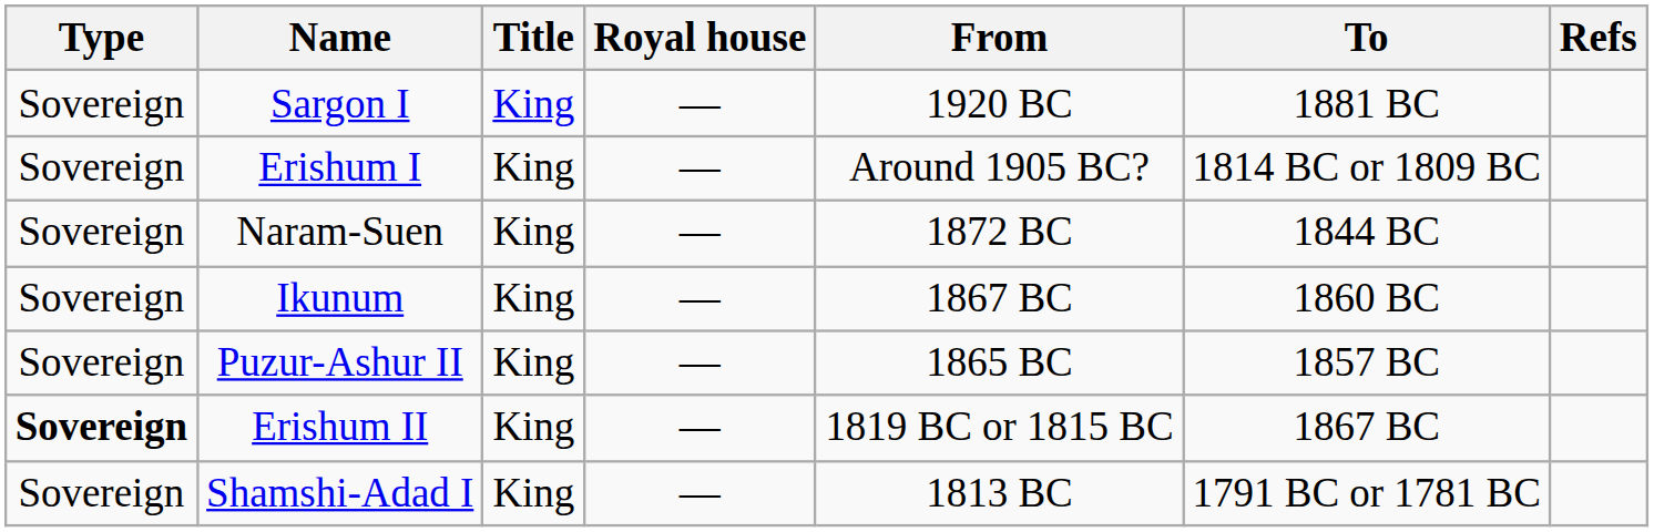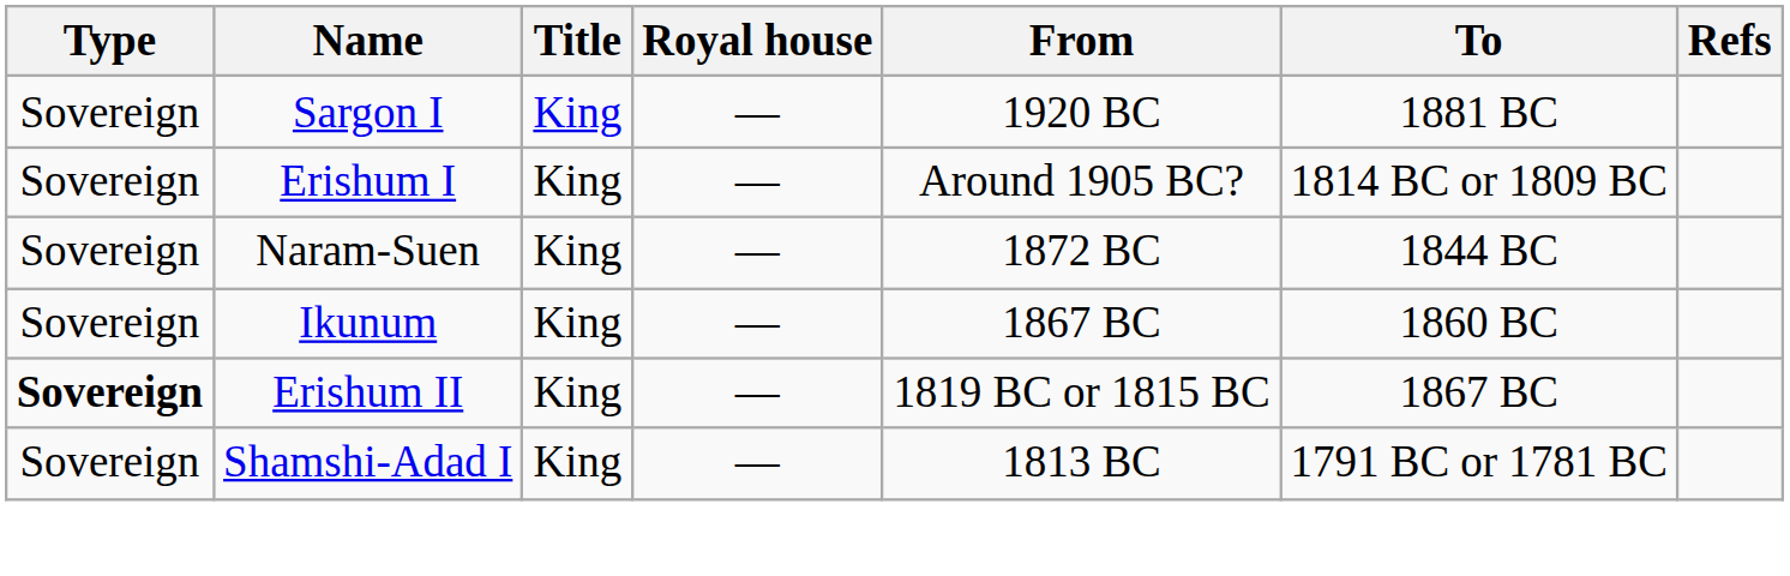 <table style="text-align:center;" class="wikitable">
 <tr>
 <th>Type</th>
 <th>Name</th>
 <th>Title</th>
 <th>Royal house</th>
 <th>From</th>
 <th>To</th>
 <th>Refs</th>
 </tr>
 <tr>
 <td>Sovereign</td>
 <td><a href='#'>Sargon I</a></td>
 <td><a href='#'>King</a></td>
 <td>—</td>
 <td>1920 BC</td>
 <td>1881 BC</td>
 <td></td>
 </tr>
 <tr>
 <td>Sovereign</td>
 <td><a href='#'>Erishum I</a></td>
 <td>King</td>
 <td>—</td>
 <td>Around 1905 BC?</td>
 <td>1814 BC or 1809 BC</td>
 <td></td>
 </tr>
 <tr>
 <td>Sovereign</td>
 <td>Naram-Suen</td>
 <td>King</td>
 <td>—</td>
 <td>1872 BC</td>
 <td>1844 BC</td>
 <td></td>
 </tr>
 <tr>
 <td>Sovereign</td>
 <td><a href='#'>Ikunum</a></td>
 <td>King</td>
 <td>—</td>
 <td>1867 BC</td>
 <td>1860 BC</td>
 <td></td>
 </tr>
 <tr>
-<td>Sovereign</td>
-<td><a href='#'>Puzur-Ashur II</a></td>
-<td>King</td>
-<td>—</td>
-<td>1865 BC</td>
-<td>1857 BC</td>
-<td></td>
-</tr>
-<tr>
 <td><strong>Sovereign</strong></td>
 <td><a href='#'>Erishum II</a></td>
 <td>King</td>
 <td>—</td>
 <td>1819 BC or 1815 BC</td>
 <td>1867 BC</td>
 <td></td>
 </tr>
 <tr>
 <td>Sovereign</td>
 <td><a href='#'>Shamshi-Adad I</a></td>
 <td>King</td>
 <td>—</td>
 <td>1813 BC</td>
 <td>1791 BC or 1781 BC</td>
 <td></td>
 </tr>
 </table>
